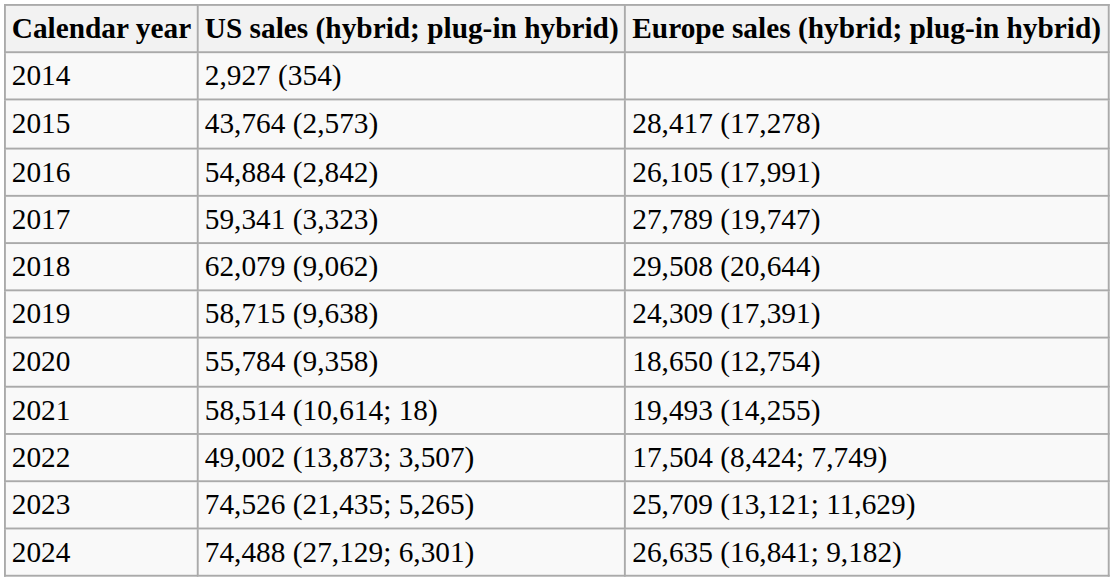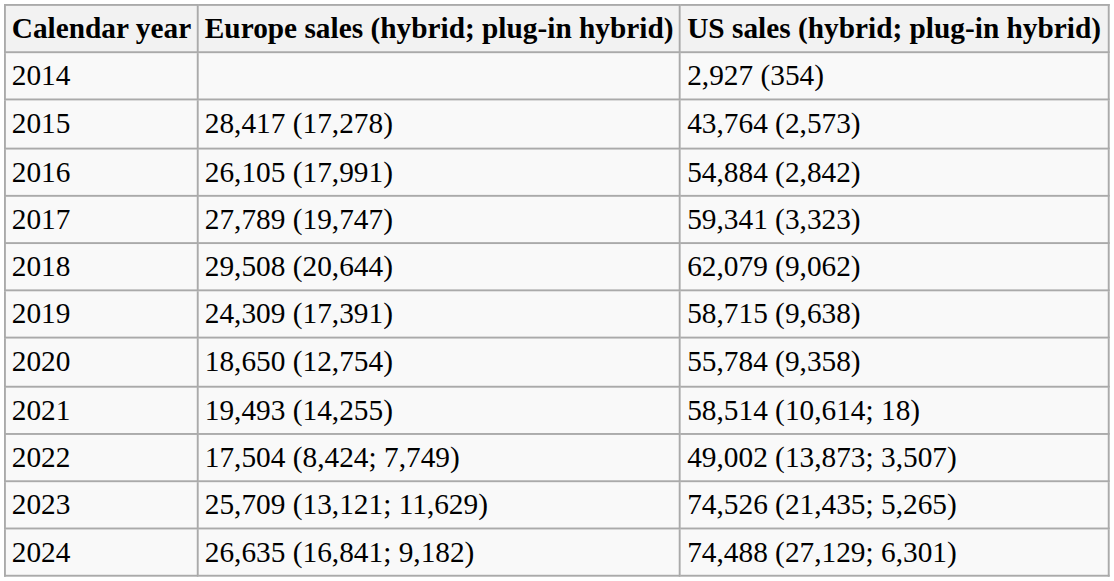 <table class="wikitable" style="font-size:97%">
 <tr>
 <th>Calendar year</th>
+<th>Europe sales (hybrid; plug-in hybrid)</th>
 <th>US sales (hybrid; plug-in hybrid)</th>
-<th>Europe sales (hybrid; plug-in hybrid)</th>
 </tr>
 <tr>
 <td>2014</td>
+<td></td>
 <td>2,927 (354)</td>
-<td></td>
 </tr>
 <tr>
 <td>2015</td>
+<td>28,417 (17,278)</td>
 <td>43,764 (2,573)</td>
-<td>28,417 (17,278)</td>
 </tr>
 <tr>
 <td>2016</td>
+<td>26,105 (17,991)</td>
 <td>54,884 (2,842)</td>
-<td>26,105 (17,991)</td>
 </tr>
 <tr>
 <td>2017</td>
+<td>27,789 (19,747)</td>
 <td>59,341 (3,323)</td>
-<td>27,789 (19,747)</td>
 </tr>
 <tr>
 <td>2018</td>
+<td>29,508 (20,644)</td>
 <td>62,079 (9,062)</td>
-<td>29,508 (20,644)</td>
 </tr>
 <tr>
 <td>2019</td>
+<td>24,309 (17,391)</td>
 <td>58,715 (9,638)</td>
-<td>24,309 (17,391)</td>
 </tr>
 <tr>
 <td>2020</td>
+<td>18,650 (12,754)</td>
 <td>55,784 (9,358)</td>
-<td>18,650 (12,754)</td>
 </tr>
 <tr>
 <td>2021</td>
+<td>19,493 (14,255)</td>
 <td>58,514 (10,614; 18)</td>
-<td>19,493 (14,255)</td>
 </tr>
 <tr>
 <td>2022</td>
+<td>17,504 (8,424; 7,749)</td>
 <td>49,002 (13,873; 3,507)</td>
-<td>17,504 (8,424; 7,749)</td>
 </tr>
 <tr>
 <td>2023</td>
+<td>25,709 (13,121; 11,629)</td>
 <td>74,526 (21,435; 5,265)</td>
-<td>25,709 (13,121; 11,629)</td>
 </tr>
 <tr>
 <td>2024</td>
+<td>26,635 (16,841; 9,182)</td>
 <td>74,488 (27,129; 6,301)</td>
-<td>26,635 (16,841; 9,182)</td>
 </tr>
 </table>
